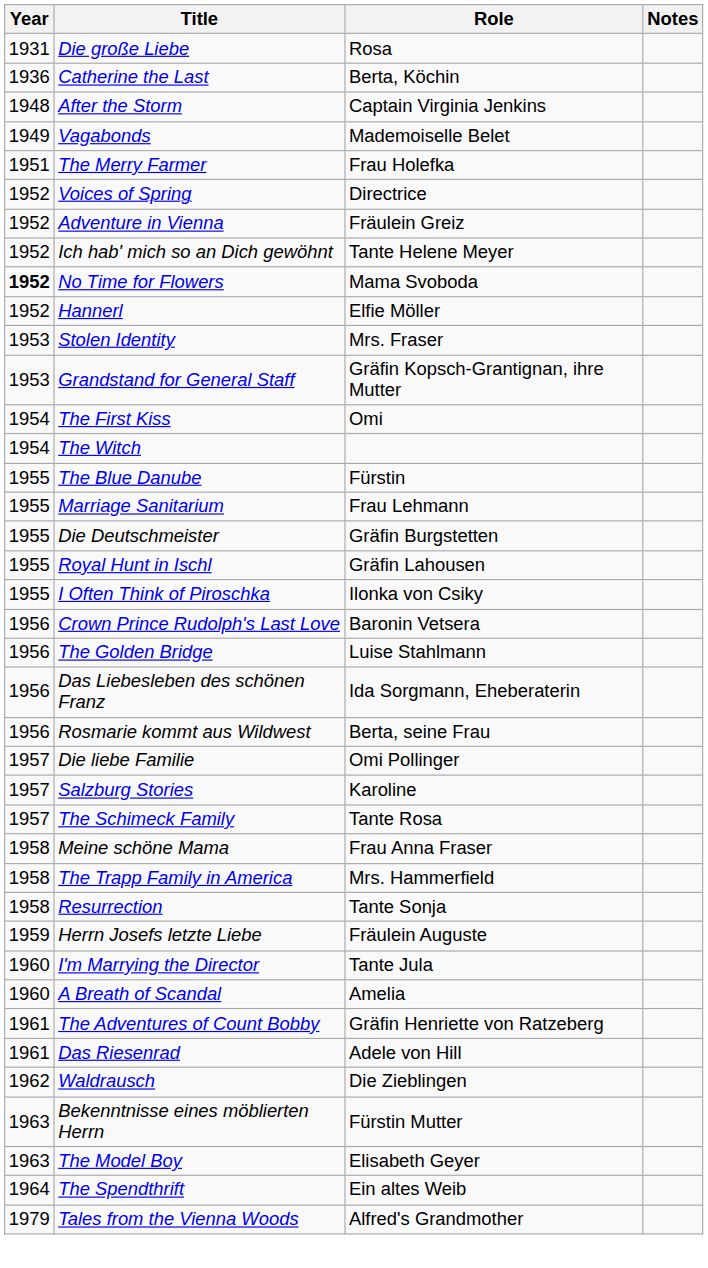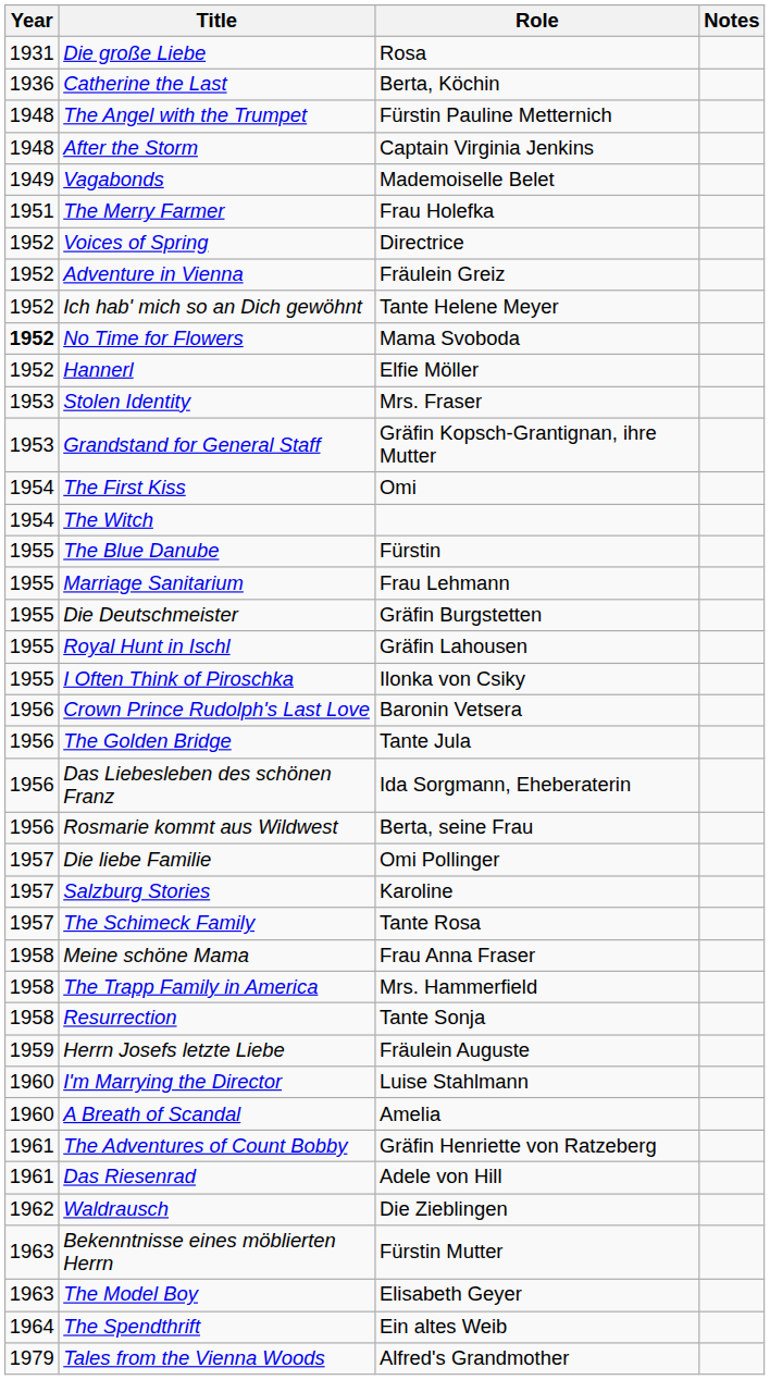 <table class="wikitable">
 <tr>
 <th>Year</th>
 <th>Title</th>
 <th>Role</th>
 <th>Notes</th>
 </tr>
 <tr>
 <td>1931</td>
 <td><em><a href='#'>Die große Liebe</a></em></td>
 <td>Rosa</td>
 <td></td>
 </tr>
 <tr>
 <td>1936</td>
 <td><em><a href='#'>Catherine the Last</a></em></td>
 <td>Berta, Köchin</td>
+<td></td>
+</tr>
+<tr>
+<td>1948</td>
+<td><em><a href='#'>The Angel with the Trumpet</a></em></td>
+<td>Fürstin Pauline Metternich</td>
 <td></td>
 </tr>
 <tr>
 <td>1948</td>
 <td><em><a href='#'>After the Storm</a></em></td>
 <td>Captain Virginia Jenkins</td>
 <td></td>
 </tr>
 <tr>
 <td>1949</td>
 <td><em><a href='#'>Vagabonds</a></em></td>
 <td>Mademoiselle Belet</td>
 <td></td>
 </tr>
 <tr>
 <td>1951</td>
 <td><em><a href='#'>The Merry Farmer</a></em></td>
 <td>Frau Holefka</td>
 <td></td>
 </tr>
 <tr>
 <td>1952</td>
 <td><em><a href='#'>Voices of Spring</a></em></td>
 <td>Directrice</td>
 <td></td>
 </tr>
 <tr>
 <td>1952</td>
 <td><em><a href='#'>Adventure in Vienna</a></em></td>
 <td>Fräulein Greiz</td>
 <td></td>
 </tr>
 <tr>
 <td>1952</td>
 <td><em>Ich hab' mich so an Dich gewöhnt</em></td>
 <td>Tante Helene Meyer</td>
 <td></td>
 </tr>
 <tr>
 <td><strong>1952</strong></td>
 <td><em><a href='#'>No Time for Flowers</a></em></td>
 <td>Mama Svoboda</td>
 <td></td>
 </tr>
 <tr>
 <td>1952</td>
 <td><em><a href='#'>Hannerl</a></em></td>
 <td>Elfie Möller</td>
 <td></td>
 </tr>
 <tr>
 <td>1953</td>
 <td><em><a href='#'>Stolen Identity</a></em></td>
 <td>Mrs. Fraser</td>
 <td></td>
 </tr>
 <tr>
 <td>1953</td>
 <td><em><a href='#'>Grandstand for General Staff</a></em></td>
 <td>Gräfin Kopsch-Grantignan, ihre Mutter</td>
 <td></td>
 </tr>
 <tr>
 <td>1954</td>
 <td><em><a href='#'>The First Kiss</a></em></td>
 <td>Omi</td>
 <td></td>
 </tr>
 <tr>
 <td>1954</td>
 <td><em><a href='#'>The Witch</a></em></td>
 <td></td>
 <td></td>
 </tr>
 <tr>
 <td>1955</td>
 <td><em><a href='#'>The Blue Danube</a></em></td>
 <td>Fürstin</td>
 <td></td>
 </tr>
 <tr>
 <td>1955</td>
 <td><em><a href='#'>Marriage Sanitarium</a></em></td>
 <td>Frau Lehmann</td>
 <td></td>
 </tr>
 <tr>
 <td>1955</td>
 <td><em>Die Deutschmeister</em></td>
 <td>Gräfin Burgstetten</td>
 <td></td>
 </tr>
 <tr>
 <td>1955</td>
 <td><em><a href='#'>Royal Hunt in Ischl</a></em></td>
 <td>Gräfin Lahousen</td>
 <td></td>
 </tr>
 <tr>
 <td>1955</td>
 <td><em><a href='#'>I Often Think of Piroschka</a></em></td>
 <td>Ilonka von Csiky</td>
 <td></td>
 </tr>
 <tr>
 <td>1956</td>
 <td><em><a href='#'>Crown Prince Rudolph's Last Love</a></em></td>
 <td>Baronin Vetsera</td>
 <td></td>
 </tr>
 <tr>
 <td>1956</td>
 <td><em><a href='#'>The Golden Bridge</a></em></td>
-<td>Luise Stahlmann</td>
+<td>Tante Jula</td>
 <td></td>
 </tr>
 <tr>
 <td>1956</td>
 <td><em>Das Liebesleben des schönen Franz</em></td>
 <td>Ida Sorgmann, Eheberaterin</td>
 <td></td>
 </tr>
 <tr>
 <td>1956</td>
 <td><em>Rosmarie kommt aus Wildwest</em></td>
 <td>Berta, seine Frau</td>
 <td></td>
 </tr>
 <tr>
 <td>1957</td>
 <td><em>Die liebe Familie</em></td>
 <td>Omi Pollinger</td>
 <td></td>
 </tr>
 <tr>
 <td>1957</td>
 <td><em><a href='#'>Salzburg Stories</a></em></td>
 <td>Karoline</td>
 <td></td>
 </tr>
 <tr>
 <td>1957</td>
 <td><em><a href='#'>The Schimeck Family</a></em></td>
 <td>Tante Rosa</td>
 <td></td>
 </tr>
 <tr>
 <td>1958</td>
 <td><em>Meine schöne Mama</em></td>
 <td>Frau Anna Fraser</td>
 <td></td>
 </tr>
 <tr>
 <td>1958</td>
 <td><em><a href='#'>The Trapp Family in America</a></em></td>
 <td>Mrs. Hammerfield</td>
 <td></td>
 </tr>
 <tr>
 <td>1958</td>
 <td><em><a href='#'>Resurrection</a></em></td>
 <td>Tante Sonja</td>
 <td></td>
 </tr>
 <tr>
 <td>1959</td>
 <td><em>Herrn Josefs letzte Liebe</em></td>
 <td>Fräulein Auguste</td>
 <td></td>
 </tr>
 <tr>
 <td>1960</td>
 <td><em><a href='#'>I'm Marrying the Director</a></em></td>
-<td>Tante Jula</td>
+<td>Luise Stahlmann</td>
 <td></td>
 </tr>
 <tr>
 <td>1960</td>
 <td><em><a href='#'>A Breath of Scandal</a></em></td>
 <td>Amelia</td>
 <td></td>
 </tr>
 <tr>
 <td>1961</td>
 <td><em><a href='#'>The Adventures of Count Bobby</a></em></td>
 <td>Gräfin Henriette von Ratzeberg</td>
 <td></td>
 </tr>
 <tr>
 <td>1961</td>
 <td><em><a href='#'>Das Riesenrad</a></em></td>
 <td>Adele von Hill</td>
 <td></td>
 </tr>
 <tr>
 <td>1962</td>
 <td><em><a href='#'>Waldrausch</a></em></td>
 <td>Die Zieblingen</td>
 <td></td>
 </tr>
 <tr>
 <td>1963</td>
 <td><em>Bekenntnisse eines möblierten Herrn</em></td>
 <td>Fürstin Mutter</td>
 <td></td>
 </tr>
 <tr>
 <td>1963</td>
 <td><em><a href='#'>The Model Boy</a></em></td>
 <td>Elisabeth Geyer</td>
 <td></td>
 </tr>
 <tr>
 <td>1964</td>
 <td><em><a href='#'>The Spendthrift</a></em></td>
 <td>Ein altes Weib</td>
 <td></td>
 </tr>
 <tr>
 <td>1979</td>
 <td><em><a href='#'>Tales from the Vienna Woods</a></em></td>
 <td>Alfred's Grandmother</td>
 <td></td>
 </tr>
 </table>
